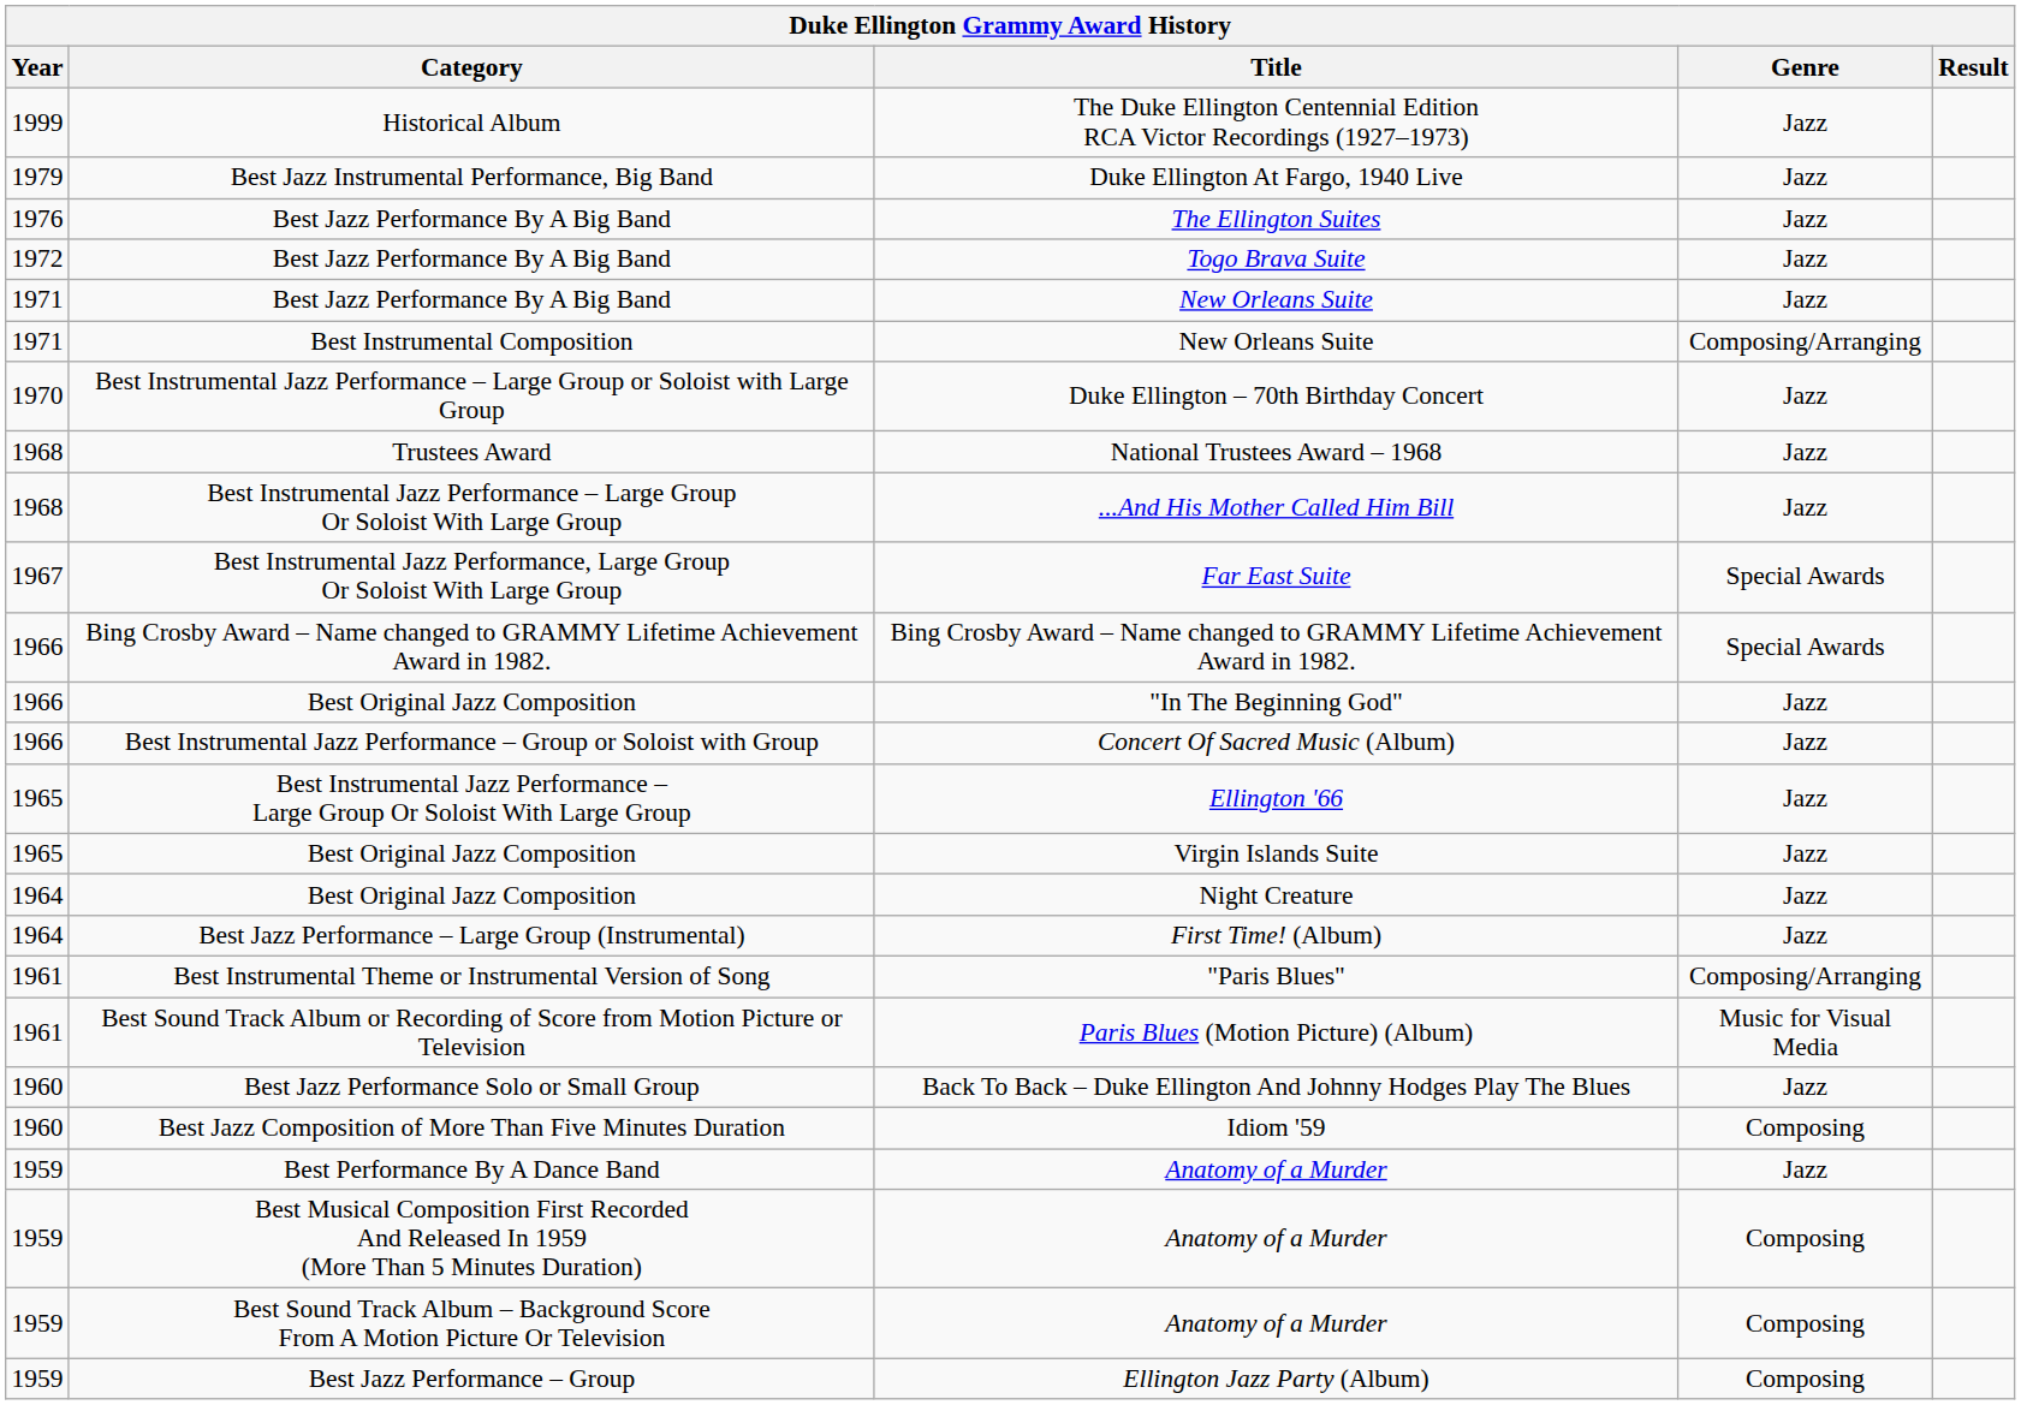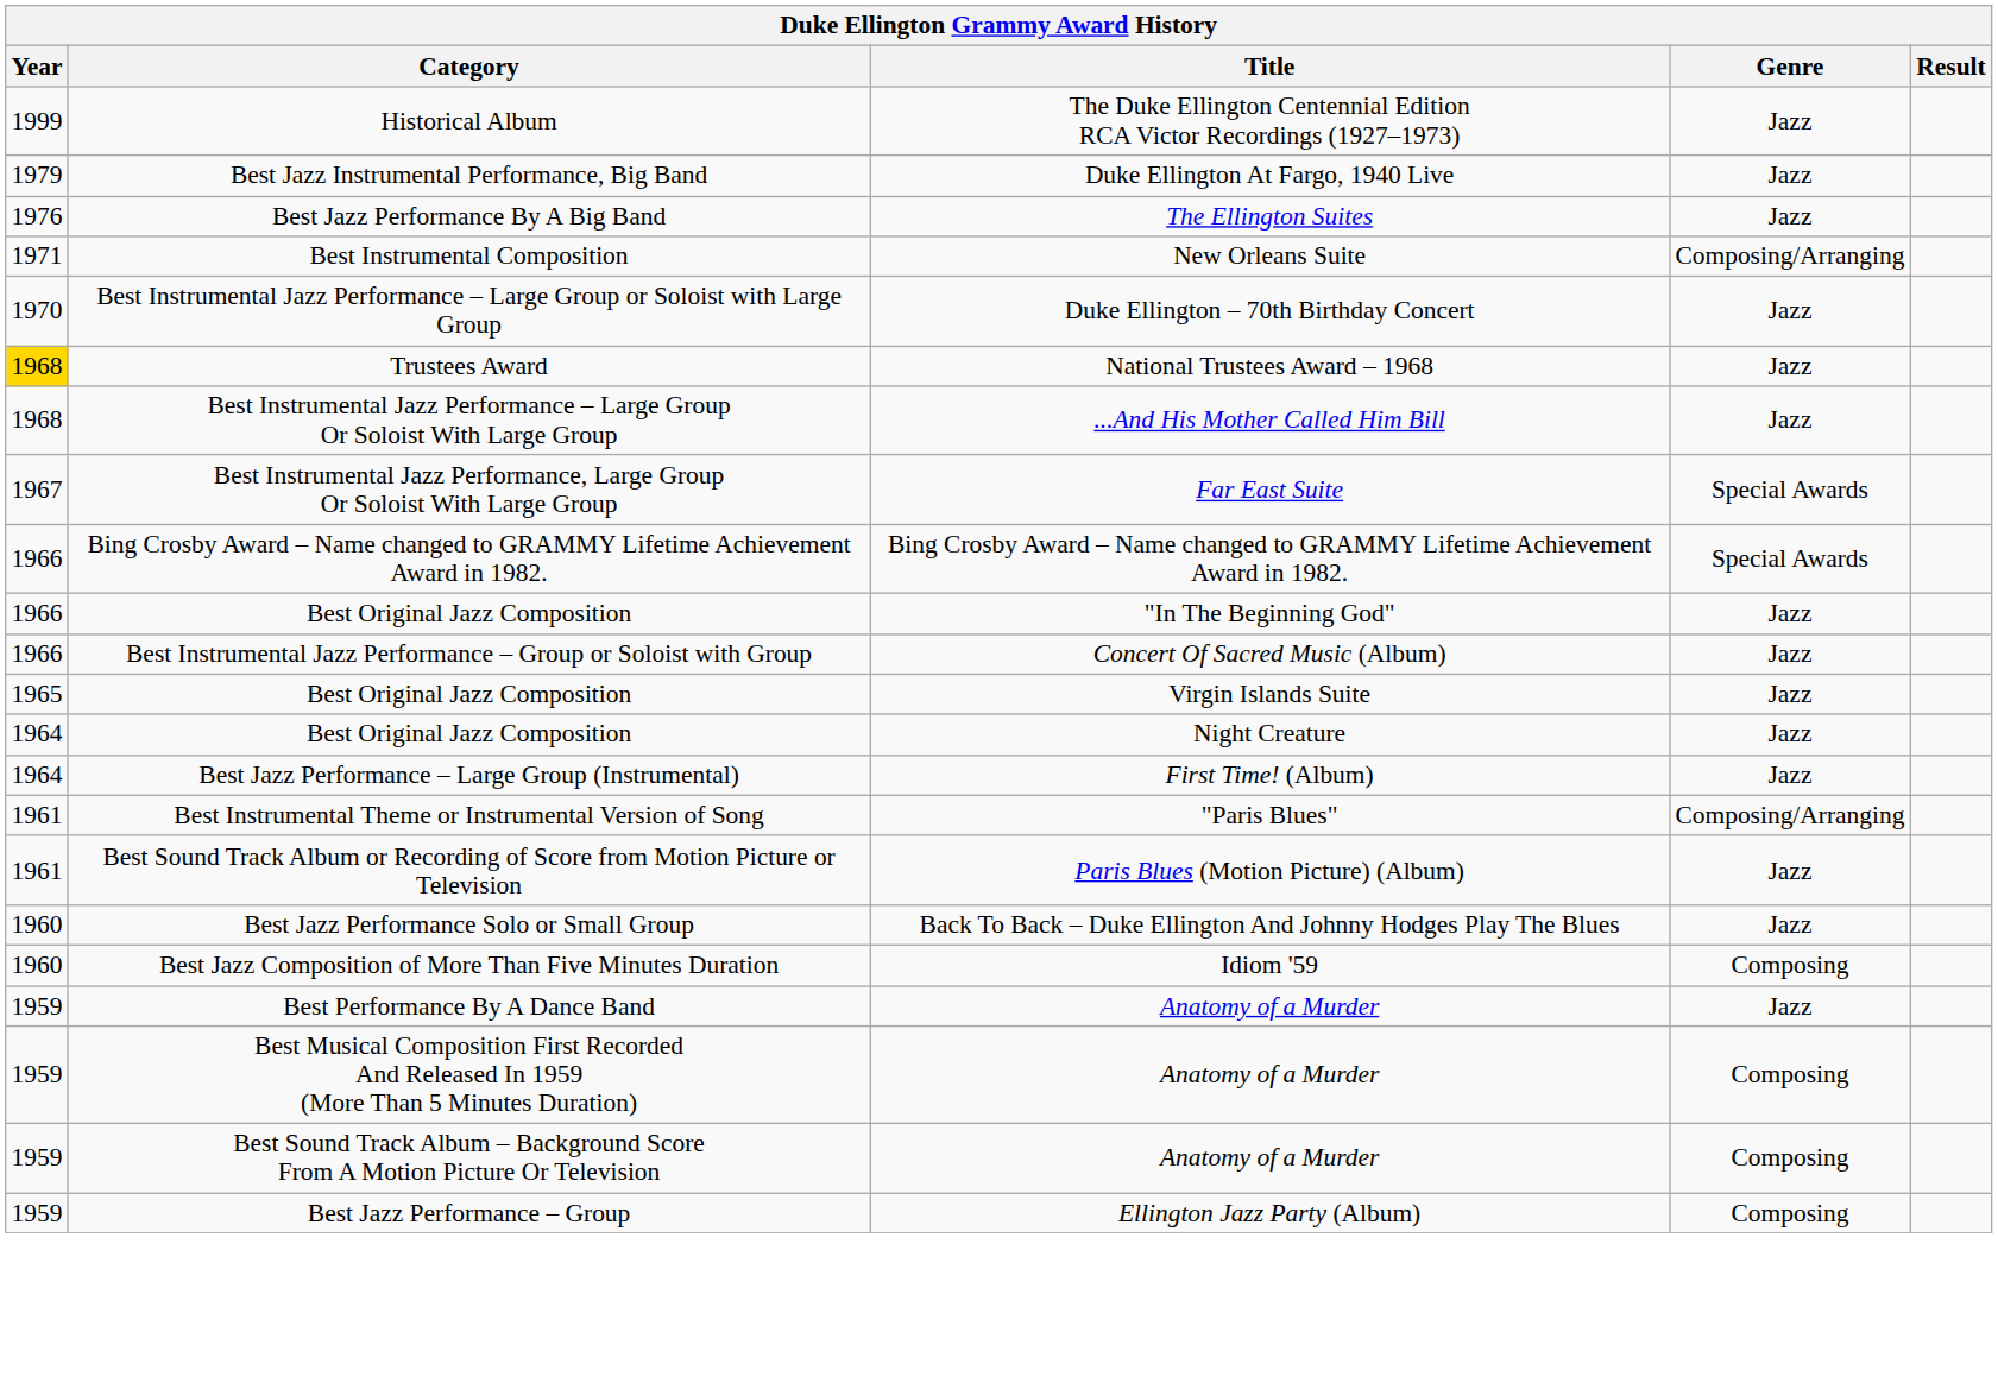 <table class=wikitable>
 <tr>
 <th colspan="5" style="text-align:center;"><strong>Duke Ellington <a href='#'>Grammy Award</a> History</strong></th>
 </tr>
 <tr>
 <th>Year</th>
 <th>Category</th>
 <th>Title</th>
 <th>Genre</th>
 <th>Result</th>
 </tr>
 <tr align=center>
 <td>1999</td>
 <td>Historical Album</td>
 <td>The Duke Ellington Centennial Edition<br>RCA Victor Recordings (1927–1973)</td>
 <td>Jazz</td>
 <td></td>
 </tr>
 <tr align=center>
 <td>1979</td>
 <td>Best Jazz Instrumental Performance, Big Band</td>
 <td>Duke Ellington At Fargo, 1940 Live</td>
 <td>Jazz</td>
 <td></td>
 </tr>
 <tr align=center>
 <td>1976</td>
 <td>Best Jazz Performance By A Big Band</td>
 <td><em><a href='#'>The Ellington Suites</a></em></td>
 <td>Jazz</td>
 <td></td>
 </tr>
 <tr align=center>
-<td>1972</td>
-<td>Best Jazz Performance By A Big Band</td>
-<td><em><a href='#'>Togo Brava Suite</a></em></td>
-<td>Jazz</td>
-<td></td>
-</tr>
-<tr align=center>
-<td>1971</td>
-<td>Best Jazz Performance By A Big Band</td>
-<td><em><a href='#'>New Orleans Suite</a></em></td>
-<td>Jazz</td>
-<td></td>
-</tr>
-<tr align=center>
 <td>1971</td>
 <td>Best Instrumental Composition</td>
 <td>New Orleans Suite</td>
 <td>Composing/Arranging</td>
 <td></td>
 </tr>
 <tr align=center>
 <td>1970</td>
 <td>Best Instrumental Jazz Performance – Large Group or Soloist with Large Group</td>
 <td>Duke Ellington – 70th Birthday Concert</td>
 <td>Jazz</td>
 <td></td>
 </tr>
 <tr align=center>
-<td>1968</td>
+<td style="background: gold;">1968</td>
 <td>Trustees Award</td>
 <td>National Trustees Award – 1968</td>
 <td>Jazz</td>
 <td></td>
 </tr>
 <tr align=center>
 <td>1968</td>
 <td>Best Instrumental Jazz Performance – Large Group<br>Or Soloist With Large Group</td>
 <td><em><a href='#'>...And His Mother Called Him Bill</a></em></td>
 <td>Jazz</td>
 <td></td>
 </tr>
 <tr align=center>
 <td>1967</td>
 <td>Best Instrumental Jazz Performance, Large Group<br>Or Soloist With Large Group</td>
 <td><em><a href='#'>Far East Suite</a></em></td>
 <td>Special Awards</td>
 <td></td>
 </tr>
 <tr align=center>
 <td>1966</td>
 <td>Bing Crosby Award – Name changed to GRAMMY Lifetime Achievement Award in 1982.</td>
 <td>Bing Crosby Award – Name changed to GRAMMY Lifetime Achievement Award in 1982.</td>
 <td>Special Awards</td>
 <td></td>
 </tr>
 <tr align=center>
 <td>1966</td>
 <td>Best Original Jazz Composition</td>
 <td>"In The Beginning God"</td>
 <td>Jazz</td>
 <td></td>
 </tr>
 <tr align=center>
 <td>1966</td>
 <td>Best Instrumental Jazz Performance – Group or Soloist with Group</td>
 <td><em>Concert Of Sacred Music</em> (Album)</td>
 <td>Jazz</td>
 <td></td>
 </tr>
 <tr align=center>
 <td>1965</td>
-<td>Best Instrumental Jazz Performance –<br>Large Group Or Soloist With Large Group</td>
-<td><em><a href='#'>Ellington '66</a></em></td>
-<td>Jazz</td>
-<td></td>
-</tr>
-<tr align=center>
-<td>1965</td>
 <td>Best Original Jazz Composition</td>
 <td>Virgin Islands Suite</td>
 <td>Jazz</td>
 <td></td>
 </tr>
 <tr align=center>
 <td>1964</td>
 <td>Best Original Jazz Composition</td>
 <td>Night Creature</td>
 <td>Jazz</td>
 <td></td>
 </tr>
 <tr align=center>
 <td>1964</td>
 <td>Best Jazz Performance – Large Group (Instrumental)</td>
 <td><em>First Time!</em> (Album)</td>
 <td>Jazz</td>
 <td></td>
 </tr>
 <tr align=center>
 <td>1961</td>
 <td>Best Instrumental Theme or Instrumental Version of Song</td>
 <td>"Paris Blues"</td>
 <td>Composing/Arranging</td>
 <td></td>
 </tr>
 <tr align=center>
 <td>1961</td>
 <td>Best Sound Track Album or Recording of Score from Motion Picture or Television</td>
 <td><em><a href='#'>Paris Blues</a></em> (Motion Picture) (Album)</td>
-<td>Music for Visual Media</td>
+<td>Jazz</td>
 <td></td>
 </tr>
 <tr align=center>
 <td>1960</td>
 <td>Best Jazz Performance Solo or Small Group</td>
 <td>Back To Back – Duke Ellington And Johnny Hodges Play The Blues</td>
 <td>Jazz</td>
 <td></td>
 </tr>
 <tr align=center>
 <td>1960</td>
 <td>Best Jazz Composition of More Than Five Minutes Duration</td>
 <td>Idiom '59</td>
 <td>Composing</td>
 <td></td>
 </tr>
 <tr align=center>
 <td>1959</td>
 <td>Best Performance By A Dance Band</td>
 <td><em><a href='#'>Anatomy of a Murder</a></em></td>
 <td>Jazz</td>
 <td></td>
 </tr>
 <tr align=center>
 <td>1959</td>
 <td>Best Musical Composition First Recorded<br>And Released In 1959<br>(More Than 5 Minutes Duration)</td>
 <td><em>Anatomy of a Murder</em></td>
 <td>Composing</td>
 <td></td>
 </tr>
 <tr align=center>
 <td>1959</td>
 <td>Best Sound Track Album – Background Score<br>From A Motion Picture Or Television</td>
 <td><em>Anatomy of a Murder</em></td>
 <td>Composing</td>
 <td></td>
 </tr>
 <tr align=center>
 <td>1959</td>
 <td>Best Jazz Performance – Group</td>
 <td><em>Ellington Jazz Party</em> (Album)</td>
 <td>Composing</td>
 <td></td>
 </tr>
 </table>
